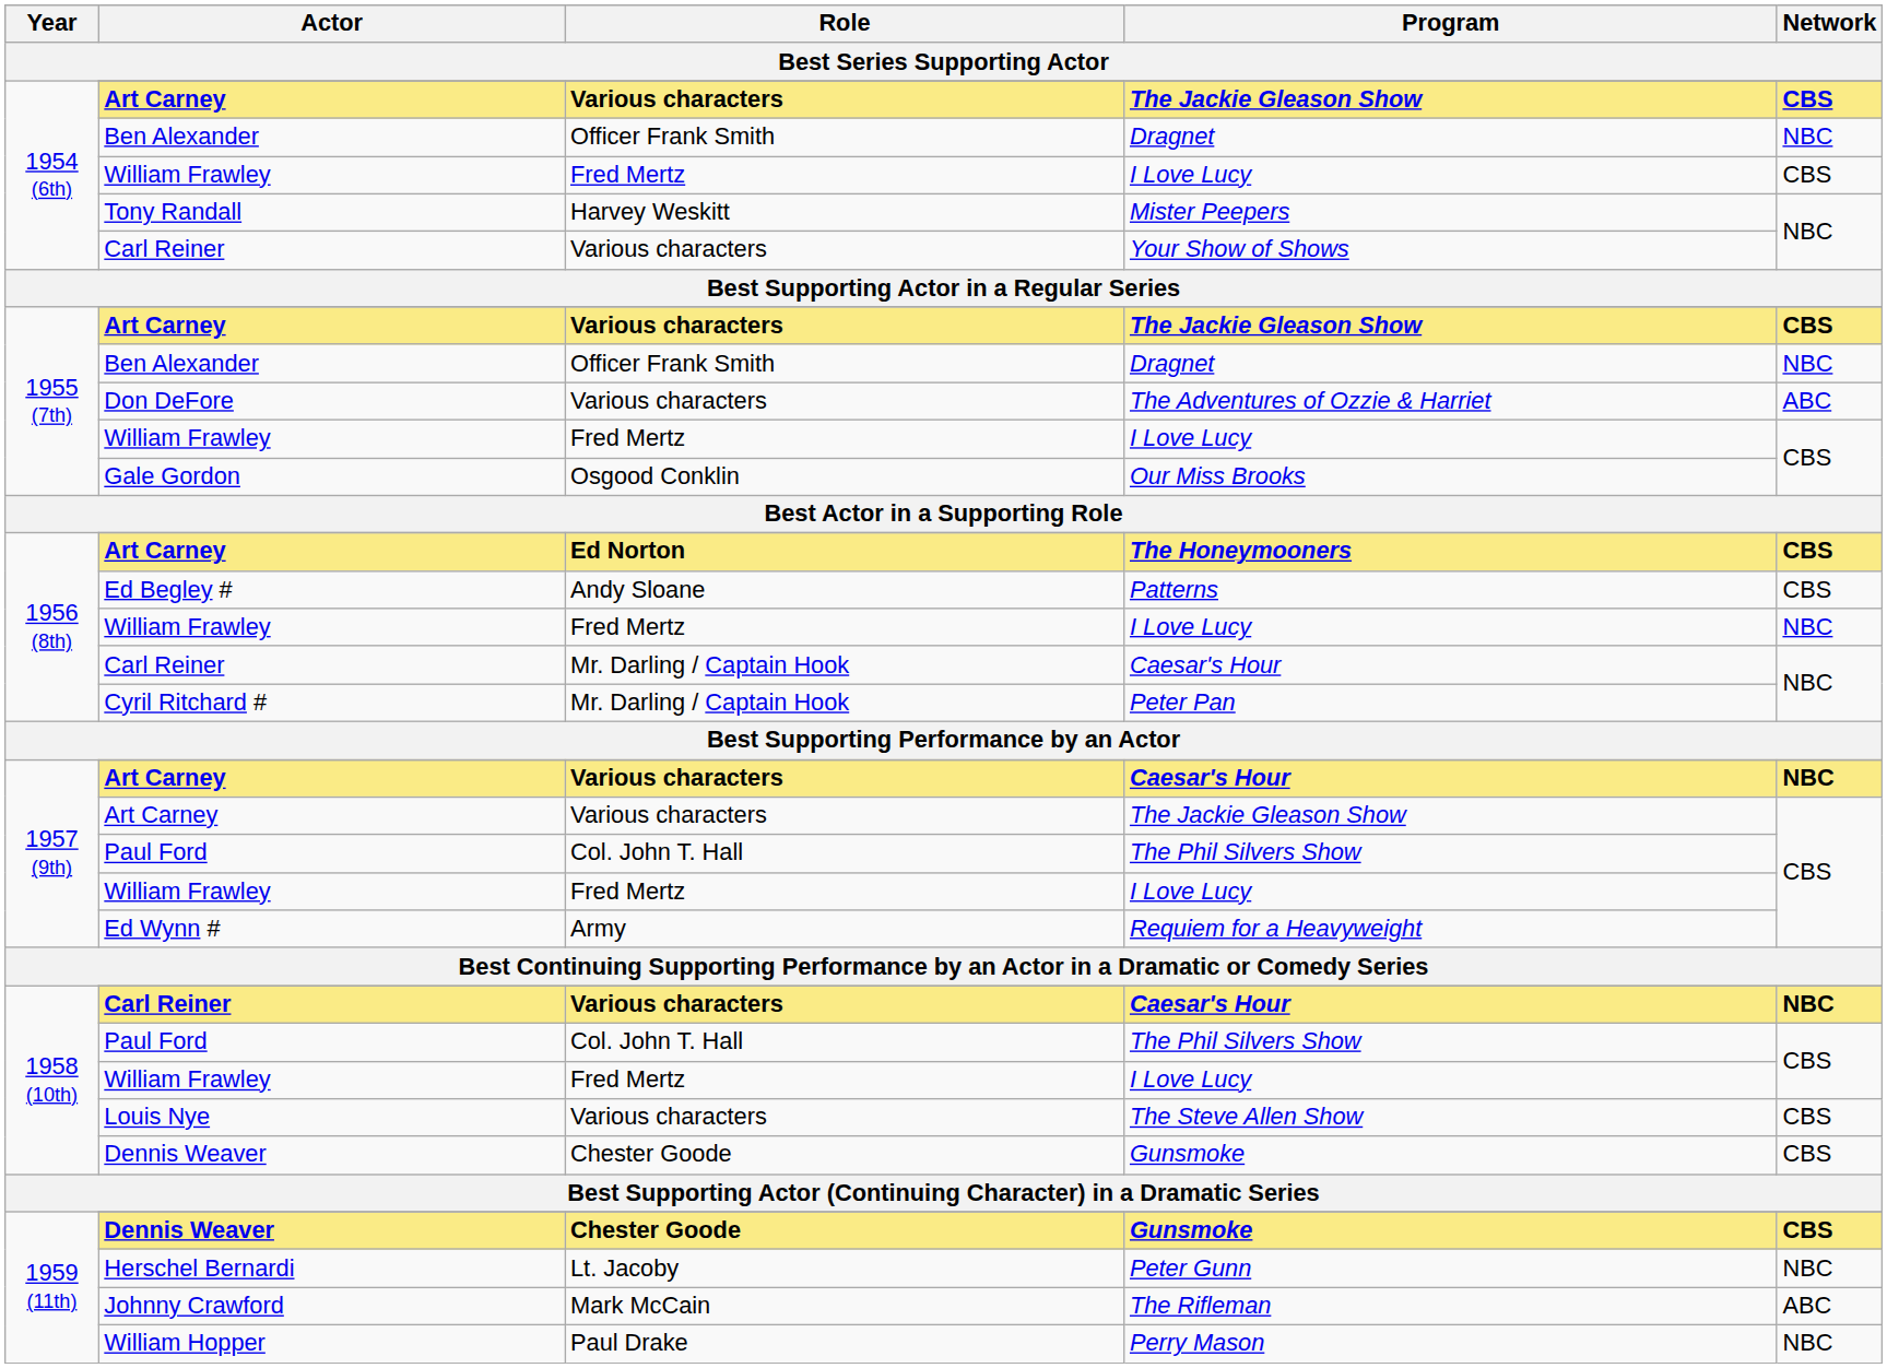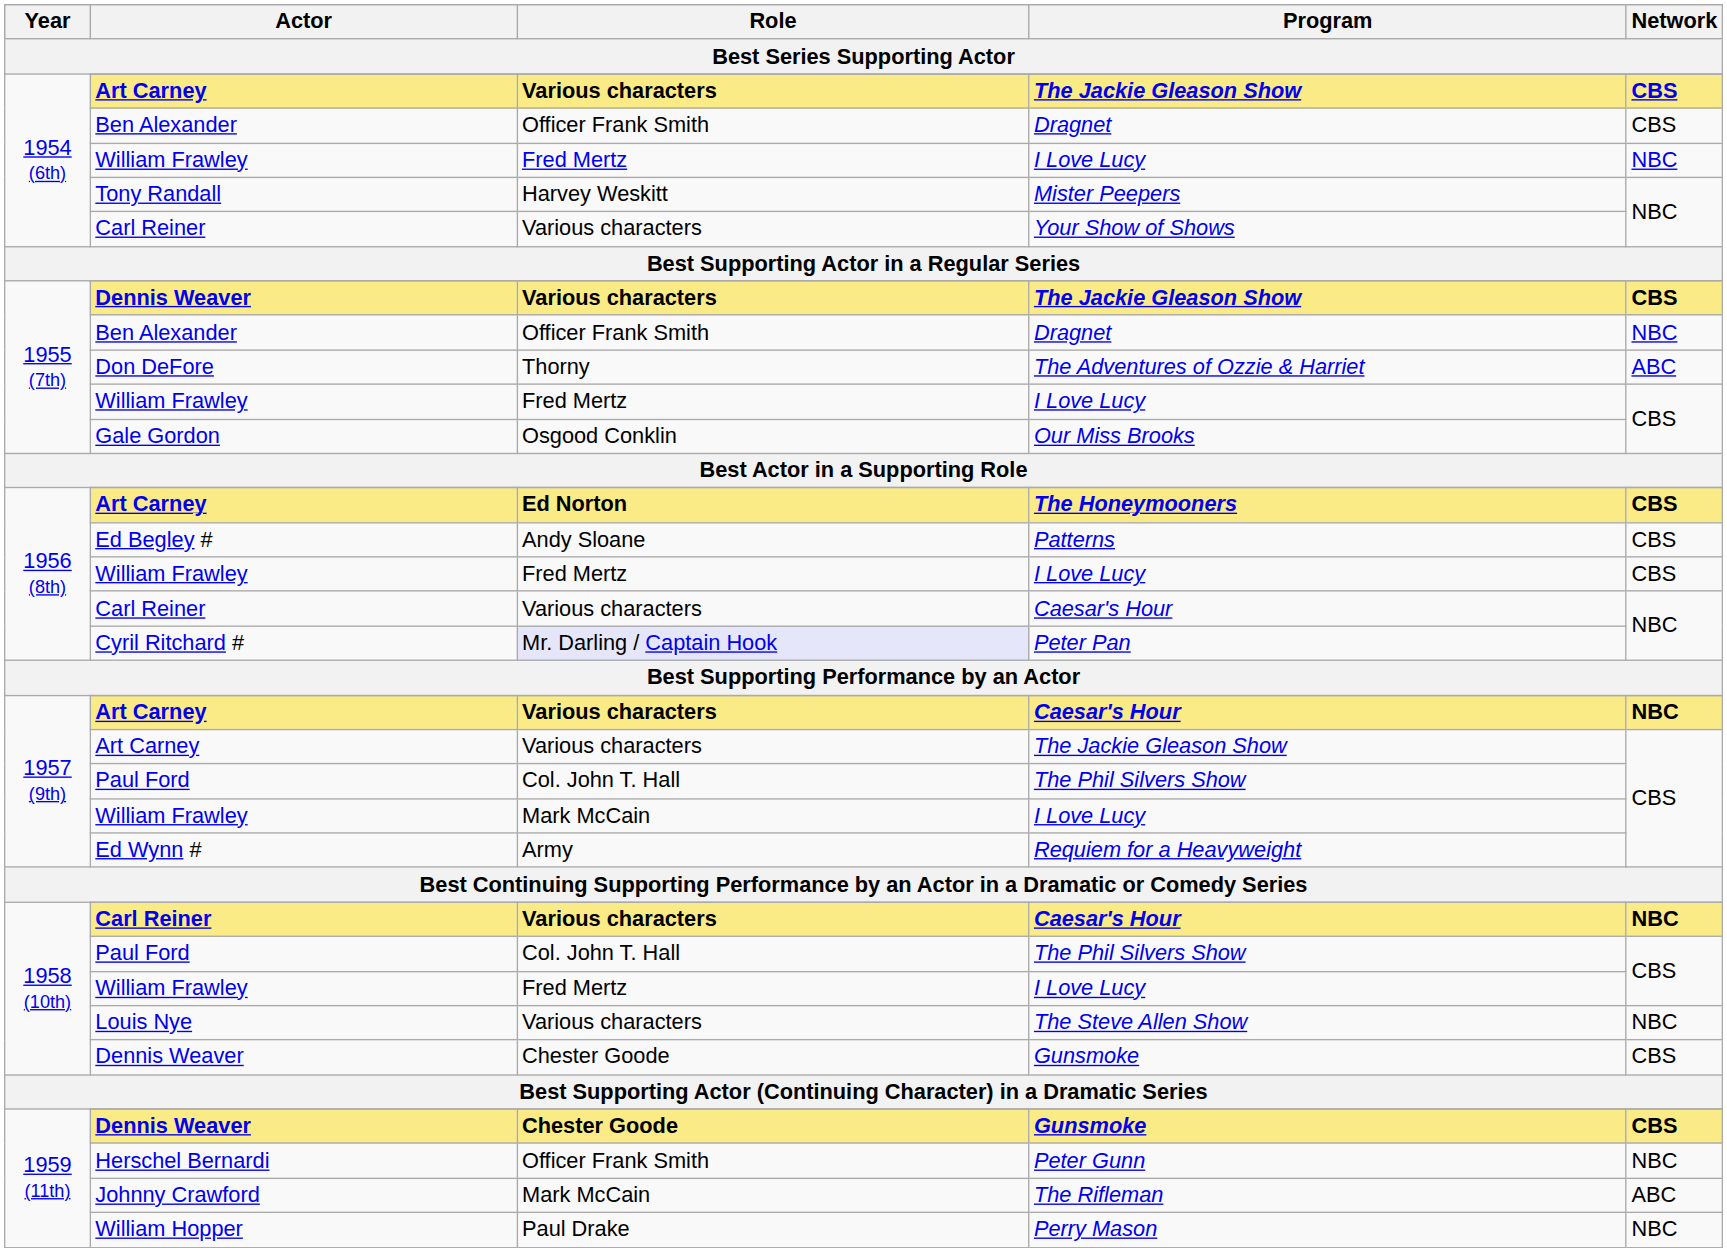 <table class="wikitable" style="width:100%">
 <tr style="background:#bebebe;">
 <th style="width:5%;">Year</th>
 <th style="width:25%;">Actor</th>
 <th style="width:30%;">Role</th>
 <th style="width:35%;">Program</th>
 <th style="width:5%;">Network</th>
 </tr>
 <tr>
 <th colspan=5>Best Series Supporting Actor</th>
 </tr>
 <tr>
 <td rowspan=6 style="text-align:center"><a href='#'>1954</a><br><small><a href='#'>(6th)</a></small><br></td>
 </tr>
 <tr style="background:#FAEB86">
 <td><strong><a href='#'>Art Carney</a></strong></td>
 <td><strong>Various characters</strong></td>
 <td><strong><em><a href='#'>The Jackie Gleason Show</a></em></strong></td>
 <td><strong><a href='#'>CBS</a></strong></td>
 </tr>
 <tr>
 <td><a href='#'>Ben Alexander</a></td>
 <td>Officer Frank Smith</td>
 <td><em><a href='#'>Dragnet</a></em></td>
-<td><a href='#'>NBC</a></td>
+<td>CBS</td>
 </tr>
 <tr>
 <td><a href='#'>William Frawley</a></td>
 <td><a href='#'>Fred Mertz</a></td>
 <td><em><a href='#'>I Love Lucy</a></em></td>
-<td>CBS</td>
+<td><a href='#'>NBC</a></td>
 </tr>
 <tr>
 <td><a href='#'>Tony Randall</a></td>
 <td>Harvey Weskitt</td>
 <td><em><a href='#'>Mister Peepers</a></em></td>
 <td rowspan=2>NBC</td>
 </tr>
 <tr>
 <td><a href='#'>Carl Reiner</a></td>
 <td>Various characters</td>
 <td><em><a href='#'>Your Show of Shows</a></em></td>
 </tr>
 <tr>
 <th colspan=5>Best Supporting Actor in a Regular Series</th>
 </tr>
 <tr>
 <td rowspan=6 style="text-align:center"><a href='#'>1955</a><br><small><a href='#'>(7th)</a></small><br></td>
 </tr>
 <tr style="background:#FAEB86">
-<td><strong><a href='#'>Art Carney</a></strong></td>
+<td><strong><a href='#'>Dennis Weaver</a></strong></td>
 <td><strong>Various characters</strong></td>
 <td><strong><em><a href='#'>The Jackie Gleason Show</a></em></strong></td>
 <td><strong>CBS</strong></td>
 </tr>
 <tr>
 <td><a href='#'>Ben Alexander</a></td>
 <td>Officer Frank Smith</td>
 <td><em><a href='#'>Dragnet</a></em></td>
 <td><a href='#'>NBC</a></td>
 </tr>
 <tr>
 <td><a href='#'>Don DeFore</a></td>
-<td>Various characters</td>
+<td>Thorny</td>
 <td><em><a href='#'>The Adventures of Ozzie & Harriet</a></em></td>
 <td><a href='#'>ABC</a></td>
 </tr>
 <tr>
 <td><a href='#'>William Frawley</a></td>
 <td>Fred Mertz</td>
 <td><em><a href='#'>I Love Lucy</a></em></td>
 <td rowspan=2>CBS</td>
 </tr>
 <tr>
 <td><a href='#'>Gale Gordon</a></td>
 <td>Osgood Conklin</td>
 <td><em><a href='#'>Our Miss Brooks</a></em></td>
 </tr>
 <tr>
 <th colspan=5>Best Actor in a Supporting Role</th>
 </tr>
 <tr>
 <td rowspan=6 style="text-align:center"><a href='#'>1956</a><br><small><a href='#'>(8th)</a></small><br></td>
 </tr>
 <tr style="background:#FAEB86">
 <td><strong><a href='#'>Art Carney</a></strong></td>
 <td><strong>Ed Norton</strong></td>
 <td><strong><em><a href='#'>The Honeymooners</a></em></strong></td>
 <td><strong>CBS</strong></td>
 </tr>
 <tr>
 <td><a href='#'>Ed Begley</a> #</td>
 <td>Andy Sloane</td>
 <td><em><a href='#'>Patterns</a></em></td>
 <td>CBS</td>
 </tr>
 <tr>
 <td><a href='#'>William Frawley</a></td>
 <td>Fred Mertz</td>
 <td><em><a href='#'>I Love Lucy</a></em></td>
-<td><a href='#'>NBC</a></td>
+<td>CBS</td>
 </tr>
 <tr>
 <td><a href='#'>Carl Reiner</a></td>
-<td>Mr. Darling / <a href='#'>Captain Hook</a></td>
+<td>Various characters</td>
 <td><em><a href='#'>Caesar's Hour</a></em></td>
 <td rowspan=2>NBC</td>
 </tr>
 <tr>
 <td><a href='#'>Cyril Ritchard</a> #</td>
-<td>Mr. Darling / <a href='#'>Captain Hook</a></td>
+<td style="background: lavender;">Mr. Darling / <a href='#'>Captain Hook</a></td>
 <td><em><a href='#'>Peter Pan</a></em></td>
 </tr>
 <tr>
 <th colspan=5>Best Supporting Performance by an Actor</th>
 </tr>
 <tr>
 <td rowspan=6 style="text-align:center"><a href='#'>1957</a><br><small><a href='#'>(9th)</a></small><br></td>
 </tr>
 <tr style="background:#FAEB86">
 <td><strong><a href='#'>Art Carney</a></strong></td>
 <td><strong>Various characters</strong></td>
 <td><strong><em><a href='#'>Caesar's Hour</a></em></strong></td>
 <td><strong>NBC</strong></td>
 </tr>
 <tr>
 <td><a href='#'>Art Carney</a></td>
 <td>Various characters</td>
 <td><em><a href='#'>The Jackie Gleason Show</a></em></td>
 <td rowspan=4>CBS</td>
 </tr>
 <tr>
 <td><a href='#'>Paul Ford</a></td>
 <td>Col. John T. Hall</td>
 <td><em><a href='#'>The Phil Silvers Show</a></em></td>
 </tr>
 <tr>
 <td><a href='#'>William Frawley</a></td>
-<td>Fred Mertz</td>
+<td>Mark McCain</td>
 <td><em><a href='#'>I Love Lucy</a></em></td>
 </tr>
 <tr>
 <td><a href='#'>Ed Wynn</a> #</td>
 <td>Army</td>
 <td><em><a href='#'>Requiem for a Heavyweight</a></em></td>
 </tr>
 <tr>
 <th colspan=5>Best Continuing Supporting Performance by an Actor in a Dramatic or Comedy Series</th>
 </tr>
 <tr>
 <td rowspan=6 style="text-align:center"><a href='#'>1958</a><br><small><a href='#'>(10th)</a></small><br></td>
 </tr>
 <tr style="background:#FAEB86">
 <td><strong><a href='#'>Carl Reiner</a></strong></td>
 <td><strong>Various characters</strong></td>
 <td><strong><em><a href='#'>Caesar's Hour</a></em></strong></td>
 <td><strong>NBC</strong></td>
 </tr>
 <tr>
 <td><a href='#'>Paul Ford</a></td>
 <td>Col. John T. Hall</td>
 <td><em><a href='#'>The Phil Silvers Show</a></em></td>
 <td rowspan=2>CBS</td>
 </tr>
 <tr>
 <td><a href='#'>William Frawley</a></td>
 <td>Fred Mertz</td>
 <td><em><a href='#'>I Love Lucy</a></em></td>
 </tr>
 <tr>
 <td><a href='#'>Louis Nye</a></td>
 <td>Various characters</td>
 <td><em><a href='#'>The Steve Allen Show</a></em></td>
-<td>CBS</td>
+<td>NBC</td>
 </tr>
 <tr>
 <td><a href='#'>Dennis Weaver</a></td>
 <td>Chester Goode</td>
 <td><em><a href='#'>Gunsmoke</a></em></td>
 <td>CBS</td>
 </tr>
 <tr>
 <th colspan=5>Best Supporting Actor (Continuing Character) in a Dramatic Series</th>
 </tr>
 <tr>
 <td rowspan=5 style="text-align:center"><a href='#'>1959</a><br><small><a href='#'>(11th)</a></small></td>
 </tr>
 <tr style="background:#FAEB86">
 <td><strong><a href='#'>Dennis Weaver</a></strong></td>
 <td><strong>Chester Goode</strong></td>
 <td><strong><em><a href='#'>Gunsmoke</a></em></strong></td>
 <td><strong>CBS</strong></td>
 </tr>
 <tr>
 <td><a href='#'>Herschel Bernardi</a></td>
-<td>Lt. Jacoby</td>
+<td>Officer Frank Smith</td>
 <td><em><a href='#'>Peter Gunn</a></em></td>
 <td>NBC</td>
 </tr>
 <tr>
 <td><a href='#'>Johnny Crawford</a></td>
 <td>Mark McCain</td>
 <td><em><a href='#'>The Rifleman</a></em></td>
 <td>ABC</td>
 </tr>
 <tr>
 <td><a href='#'>William Hopper</a></td>
 <td>Paul Drake</td>
 <td><em><a href='#'>Perry Mason</a></em></td>
 <td>NBC</td>
 </tr>
 </table>
